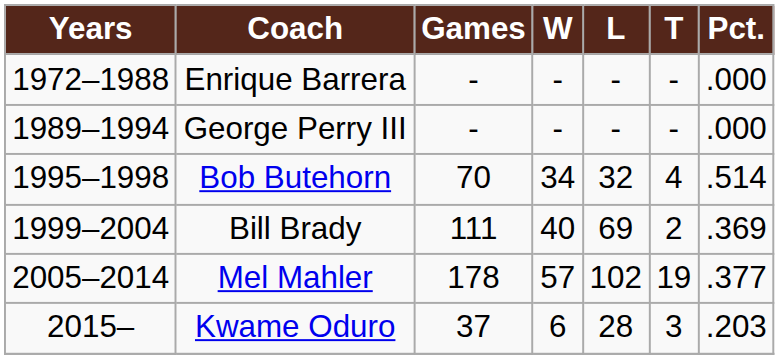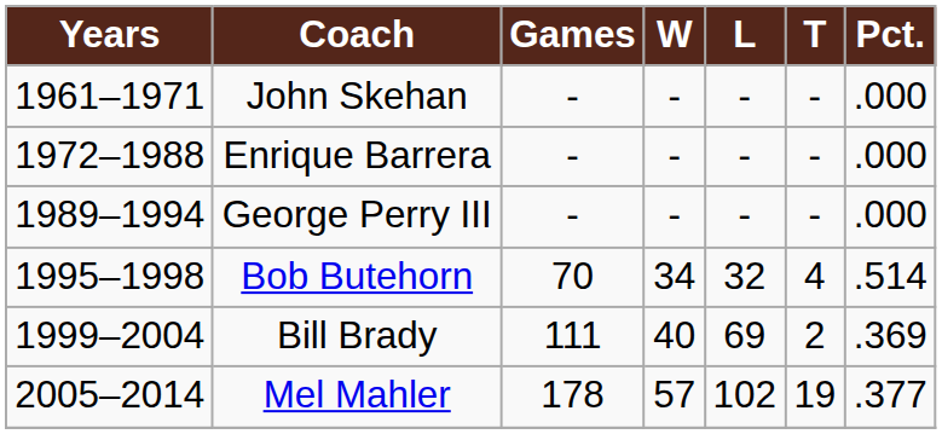 <table class="wikitable" style="text-align:center">
 <tr>
 <th style="background:#54261a; color:White;">Years</th>
 <th style="background:#54261a; color:White;">Coach</th>
 <th style="background:#54261a; color:White;">Games</th>
 <th style="background:#54261a; color:White;">W</th>
 <th style="background:#54261a; color:White;">L</th>
 <th style="background:#54261a; color:White;">T</th>
 <th style="background:#54261a; color:White;">Pct.</th>
+</tr>
+<tr>
+<td>1961–1971</td>
+<td>John Skehan</td>
+<td>-</td>
+<td>-</td>
+<td>-</td>
+<td>-</td>
+<td>.000</td>
 </tr>
 <tr>
 <td>1972–1988</td>
 <td>Enrique Barrera</td>
 <td>-</td>
 <td>-</td>
 <td>-</td>
 <td>-</td>
 <td>.000</td>
 </tr>
 <tr>
 <td>1989–1994</td>
 <td>George Perry III</td>
 <td>-</td>
 <td>-</td>
 <td>-</td>
 <td>-</td>
 <td>.000</td>
 </tr>
 <tr>
 <td>1995–1998</td>
 <td><a href='#'>Bob Butehorn</a></td>
 <td>70</td>
 <td>34</td>
 <td>32</td>
 <td>4</td>
 <td>.514</td>
 </tr>
 <tr>
 <td>1999–2004</td>
 <td>Bill Brady</td>
 <td>111</td>
 <td>40</td>
 <td>69</td>
 <td>2</td>
 <td>.369</td>
 </tr>
 <tr>
 <td>2005–2014</td>
 <td><a href='#'>Mel Mahler</a></td>
 <td>178</td>
 <td>57</td>
 <td>102</td>
 <td>19</td>
 <td>.377</td>
 </tr>
 <tr>
-<td>2015–</td>
-<td><a href='#'>Kwame Oduro</a></td>
-<td>37</td>
-<td>6</td>
-<td>28</td>
-<td>3</td>
-<td>.203</td>
-</tr>
-<tr>
 </tr>
 </table>
